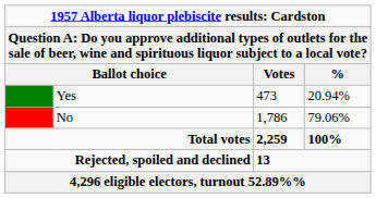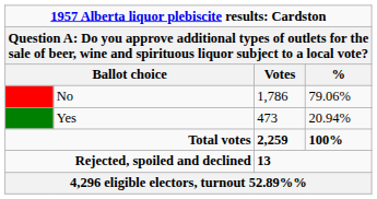 <table class="wikitable" align=right>
 <tr>
 <td colspan=4 align=center><strong><a href='#'>1957 Alberta liquor plebiscite</a> results: Cardston</strong></td>
 </tr>
 <tr>
 <th colspan=4>Question A: Do you approve additional types of outlets for the<br> sale of beer, wine and spirituous liquor subject to a local vote?</th>
 </tr>
 <tr>
 <th colspan=2>Ballot choice</th>
 <th>Votes</th>
 <th>%</th>
 </tr>
 <tr>
+<td bgcolor=red></td>
+<td>No</td>
+<td>1,786</td>
+<td>79.06%</td>
+</tr>
+<tr>
 <td bgcolor=green></td>
 <td>Yes</td>
 <td>473</td>
 <td>20.94%</td>
-</tr>
-<tr>
-<td bgcolor=red></td>
-<td>No</td>
-<td>1,786</td>
-<td>79.06%</td>
 </tr>
 <tr>
 <td align=right colspan=2><strong>Total votes</strong></td>
 <td><strong>2,259</strong></td>
 <td><strong>100%</strong></td>
 </tr>
 <tr>
 <td align=right colspan=2><strong>Rejected, spoiled and declined</strong></td>
 <td colspan=2><strong>13</strong></td>
 </tr>
 <tr>
 <th colspan=4>4,296 eligible electors, turnout 52.89%%</th>
 </tr>
 </table>
